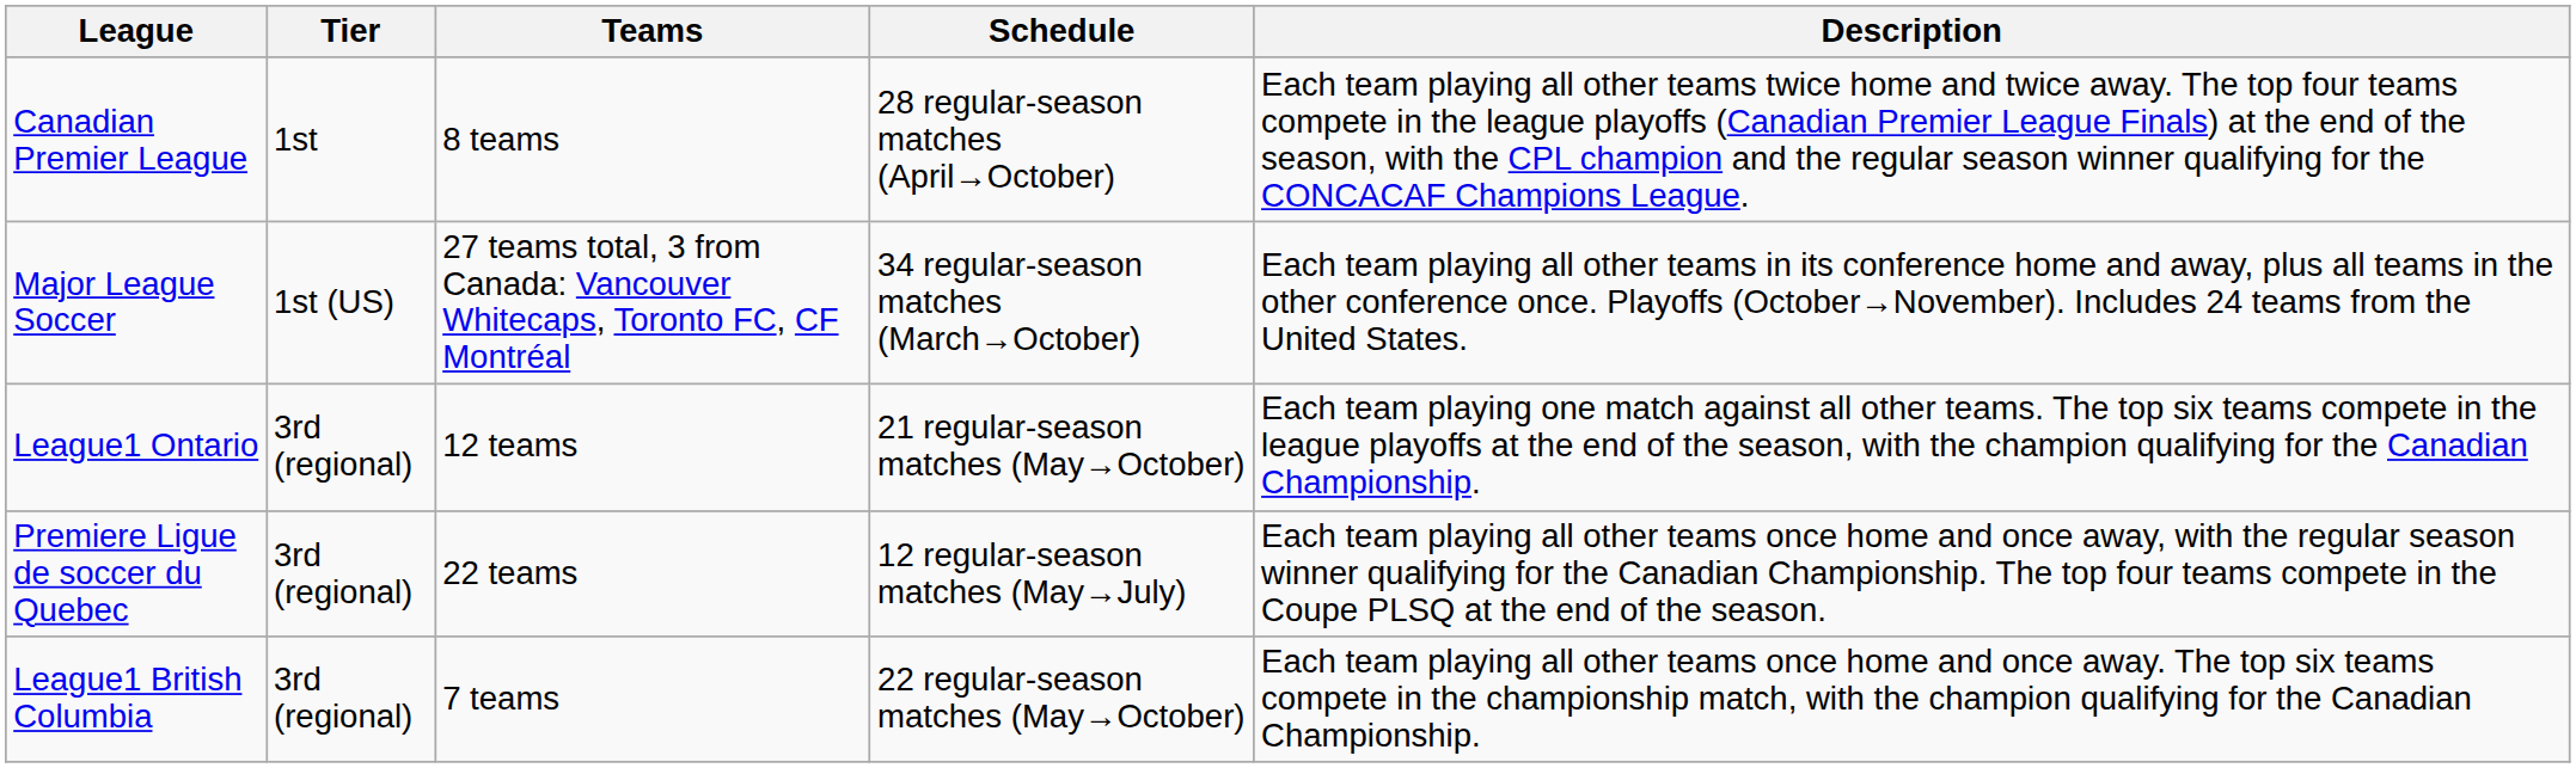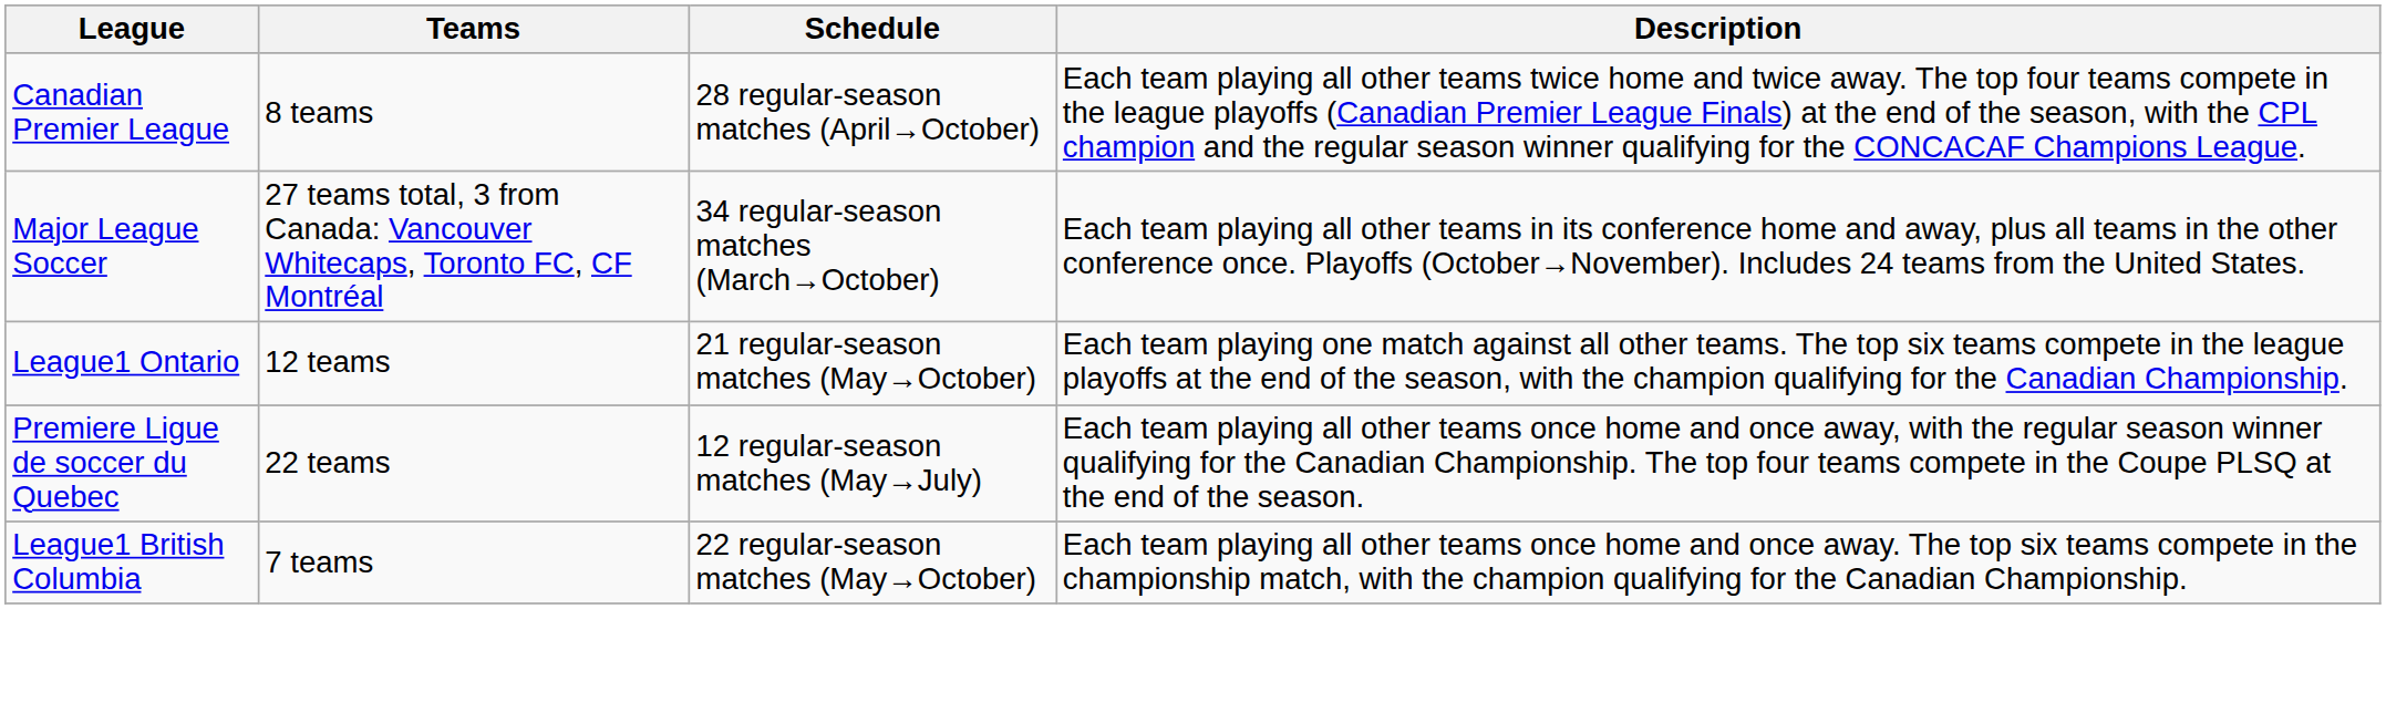 <table class="wikitable">
 <tr>
 <th>League</th>
-<th>Tier</th>
 <th>Teams</th>
 <th>Schedule</th>
 <th>Description</th>
 </tr>
 <tr>
 <td><a href='#'>Canadian Premier League</a></td>
-<td>1st</td>
 <td>8 teams</td>
 <td>28 regular-season matches (April→October)</td>
 <td>Each team playing all other teams twice home and twice away. The top four teams compete in the league playoffs (<a href='#'>Canadian Premier League Finals</a>) at the end of the season, with the <a href='#'>CPL champion</a> and the regular season winner qualifying for the <a href='#'>CONCACAF Champions League</a>.</td>
 </tr>
 <tr>
 <td><a href='#'>Major League Soccer</a></td>
-<td>1st (US)</td>
 <td>27 teams total, 3 from Canada: <a href='#'>Vancouver Whitecaps</a>, <a href='#'>Toronto FC</a>, <a href='#'>CF Montréal</a></td>
 <td>34 regular-season matches (March→October)</td>
 <td>Each team playing all other teams in its conference home and away, plus all teams in the other conference once. Playoffs (October→November). Includes 24 teams from the United States.</td>
 </tr>
 <tr>
 <td><a href='#'>League1 Ontario</a></td>
-<td>3rd (regional)</td>
 <td>12 teams</td>
 <td>21 regular-season matches (May→October)</td>
 <td>Each team playing one match against all other teams. The top six teams compete in the league playoffs at the end of the season, with the champion qualifying for the <a href='#'>Canadian Championship</a>.</td>
 </tr>
 <tr>
 <td><a href='#'>Premiere Ligue de soccer du Quebec</a></td>
-<td>3rd (regional)</td>
 <td>22 teams</td>
 <td>12 regular-season matches (May→July)</td>
 <td>Each team playing all other teams once home and once away, with the regular season winner qualifying for the Canadian Championship. The top four teams compete in the Coupe PLSQ at the end of the season.</td>
 </tr>
 <tr>
 <td><a href='#'>League1 British Columbia</a></td>
-<td>3rd (regional)</td>
 <td>7 teams</td>
 <td>22 regular-season matches (May→October)</td>
 <td>Each team playing all other teams once home and once away. The top six teams compete in the championship match, with the champion qualifying for the Canadian Championship.</td>
 </tr>
 </table>
